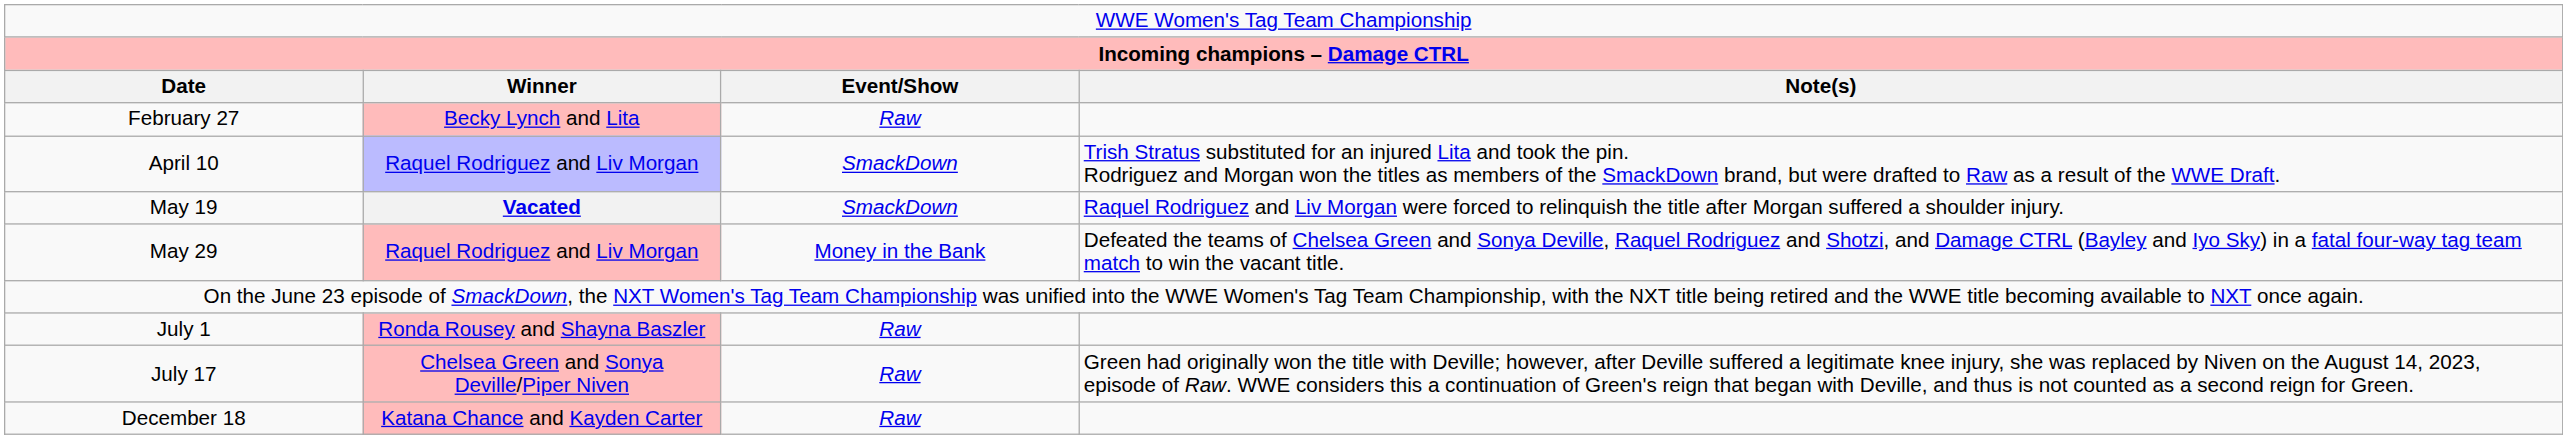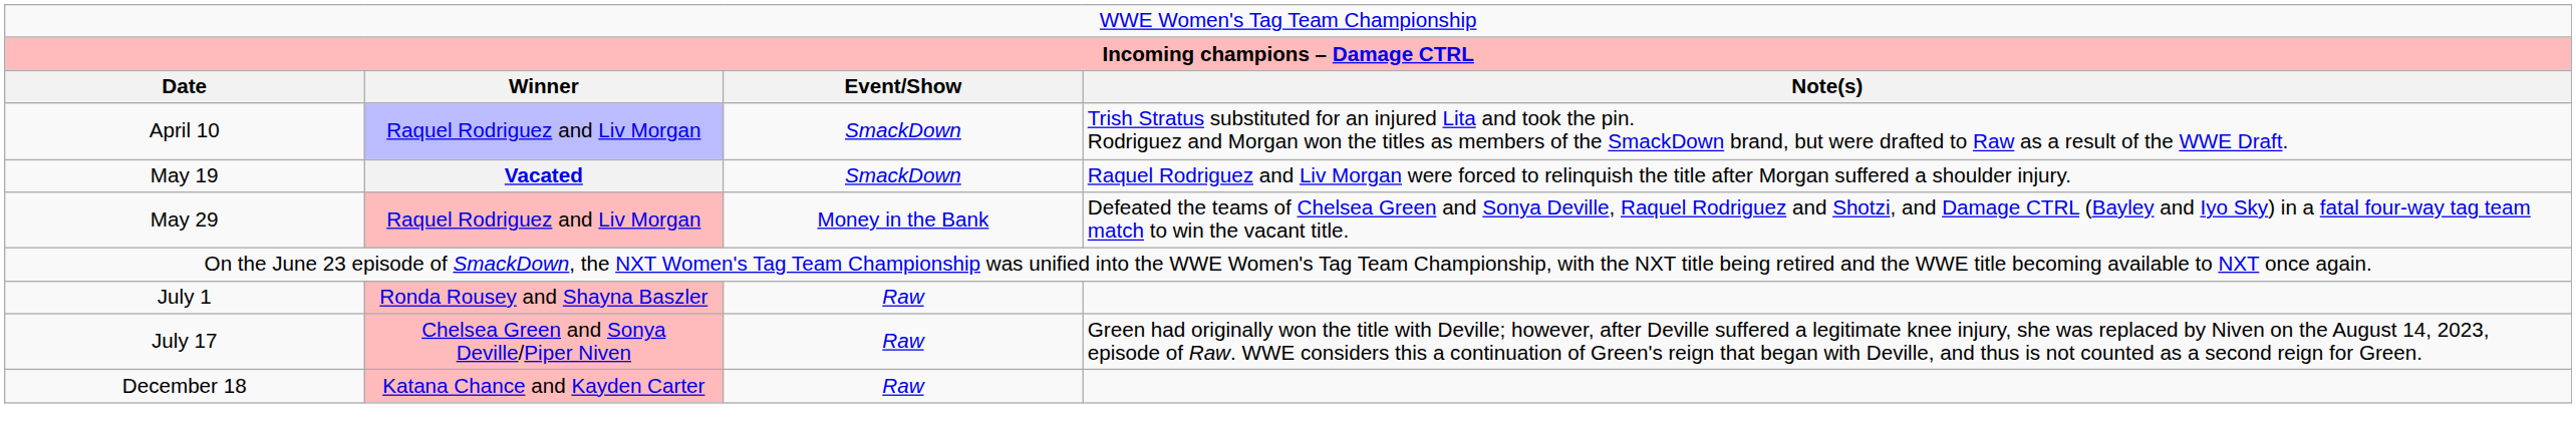 <table class="wikitable" style="text-align:center; width:100%;">
 <tr>
 <td colspan="4" style="text-align: center;"><a href='#'>WWE Women's Tag Team Championship</a></td>
 </tr>
 <tr style="background:#FBB;">
 <td colspan="4" style="text-align: center;"><strong>Incoming champions – <a href='#'>Damage CTRL</a> </strong></td>
 </tr>
 <tr>
 <th width=14%>Date</th>
 <th width=14%>Winner</th>
 <th width=14%>Event/Show</th>
 <th width=58%>Note(s)</th>
-</tr>
-<tr>
-<td>February 27</td>
-<td style="background:#FBB;"><a href='#'>Becky Lynch</a> and <a href='#'>Lita</a></td>
-<td><em><a href='#'>Raw</a></em></td>
-<td></td>
 </tr>
 <tr>
 <td>April 10</td>
 <td style="background:#BBF;"><a href='#'>Raquel Rodriguez</a> and <a href='#'>Liv Morgan</a></td>
 <td><em><a href='#'>SmackDown</a></em></td>
 <td align=left><a href='#'>Trish Stratus</a> substituted for an injured <a href='#'>Lita</a> and took the pin.<br>Rodriguez and Morgan won the titles as members of the <a href='#'>SmackDown</a> brand, but were drafted to <a href='#'>Raw</a> as a result of the <a href='#'>WWE Draft</a>.</td>
 </tr>
 <tr>
 <td>May 19</td>
 <th><a href='#'>Vacated</a></th>
 <td><em><a href='#'>SmackDown</a></em></td>
 <td align=left><a href='#'>Raquel Rodriguez</a> and <a href='#'>Liv Morgan</a> were forced to relinquish the title after Morgan suffered a shoulder injury.</td>
 </tr>
 <tr>
 <td>May 29</td>
 <td style="background:#FBB;"><a href='#'>Raquel Rodriguez</a> and <a href='#'>Liv Morgan</a></td>
 <td><a href='#'>Money in the Bank</a></td>
 <td align=left>Defeated the teams of <a href='#'>Chelsea Green</a> and <a href='#'>Sonya Deville</a>, <a href='#'>Raquel Rodriguez</a> and <a href='#'>Shotzi</a>, and <a href='#'>Damage CTRL</a> (<a href='#'>Bayley</a> and <a href='#'>Iyo Sky</a>) in a <a href='#'>fatal four-way tag team match</a> to win the vacant title.</td>
 </tr>
 <tr>
 <td colspan="4">On the June 23 episode of <em><a href='#'>SmackDown</a></em>, the <a href='#'>NXT Women's Tag Team Championship</a> was unified into the WWE Women's Tag Team Championship, with the NXT title being retired and the WWE title becoming available to <a href='#'>NXT</a> once again.</td>
 </tr>
 <tr>
 <td>July 1</td>
 <td style="background:#FBB;"><a href='#'>Ronda Rousey</a> and <a href='#'>Shayna Baszler</a></td>
 <td><em><a href='#'>Raw</a></em></td>
 <td></td>
 </tr>
 <tr>
 <td>July 17</td>
 <td style="background:#FBB;"><a href='#'>Chelsea Green</a> and <a href='#'>Sonya Deville</a>/<a href='#'>Piper Niven</a></td>
 <td><em><a href='#'>Raw</a></em></td>
 <td align=left>Green had originally won the title with Deville; however, after Deville suffered a legitimate knee injury, she was replaced by Niven on the August 14, 2023, episode of <em>Raw</em>. WWE considers this a continuation of Green's reign that began with Deville, and thus is not counted as a second reign for Green.</td>
 </tr>
 <tr>
 <td>December 18</td>
 <td style="background:#FBB;"><a href='#'>Katana Chance</a> and <a href='#'>Kayden Carter</a></td>
 <td><em><a href='#'>Raw</a></em></td>
 <td></td>
 </tr>
 </table>
